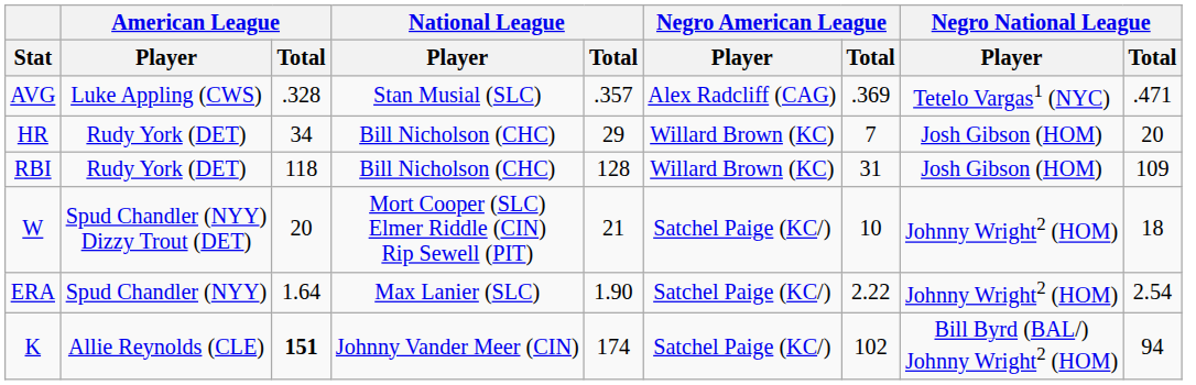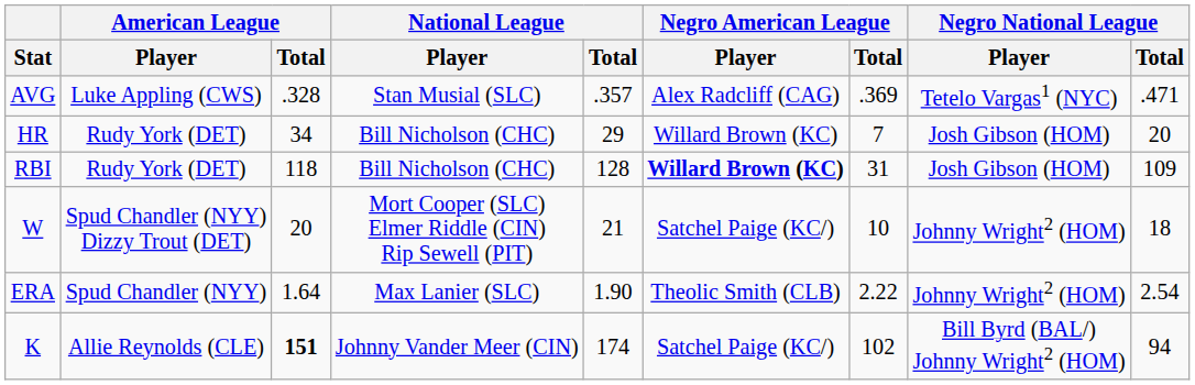 <table class="wikitable" style="text-align:center;">
 <tr>
 <th></th>
 <th colspan="2"><a href='#'>American League</a></th>
 <th colspan="2"><a href='#'>National League</a></th>
 <th colspan="2"><a href='#'>Negro American League</a></th>
 <th colspan="2"><a href='#'>Negro National League</a></th>
 </tr>
 <tr>
 <th>Stat</th>
 <th>Player</th>
 <th>Total</th>
 <th>Player</th>
 <th>Total</th>
 <th>Player</th>
 <th>Total</th>
 <th>Player</th>
 <th>Total</th>
 </tr>
 <tr>
 <td><a href='#'>AVG</a></td>
 <td><a href='#'>Luke Appling</a> (<a href='#'>CWS</a>)</td>
 <td>.328</td>
 <td><a href='#'>Stan Musial</a> (<a href='#'>SLC</a>)</td>
 <td>.357</td>
 <td><a href='#'>Alex Radcliff</a> (<a href='#'>CAG</a>)</td>
 <td>.369</td>
 <td><a href='#'>Tetelo Vargas</a><sup>1</sup> (<a href='#'>NYC</a>)</td>
 <td>.471</td>
 </tr>
 <tr>
 <td><a href='#'>HR</a></td>
 <td><a href='#'>Rudy York</a> (<a href='#'>DET</a>)</td>
 <td>34</td>
 <td><a href='#'>Bill Nicholson</a> (<a href='#'>CHC</a>)</td>
 <td>29</td>
 <td><a href='#'>Willard Brown</a> (<a href='#'>KC</a>)</td>
 <td>7</td>
 <td><a href='#'>Josh Gibson</a> (<a href='#'>HOM</a>)</td>
 <td>20</td>
 </tr>
 <tr>
 <td><a href='#'>RBI</a></td>
 <td><a href='#'>Rudy York</a> (<a href='#'>DET</a>)</td>
 <td>118</td>
 <td><a href='#'>Bill Nicholson</a> (<a href='#'>CHC</a>)</td>
 <td>128</td>
-<td><a href='#'>Willard Brown</a> (<a href='#'>KC</a>)</td>
+<td><strong><a href='#'>Willard Brown</a> (<a href='#'>KC</a>)</strong></td>
 <td>31</td>
 <td><a href='#'>Josh Gibson</a> (<a href='#'>HOM</a>)</td>
 <td>109</td>
 </tr>
 <tr>
 <td><a href='#'>W</a></td>
 <td><a href='#'>Spud Chandler</a> (<a href='#'>NYY</a>)<br><a href='#'>Dizzy Trout</a> (<a href='#'>DET</a>)</td>
 <td>20</td>
 <td><a href='#'>Mort Cooper</a> (<a href='#'>SLC</a>)<br><a href='#'>Elmer Riddle</a> (<a href='#'>CIN</a>)<br><a href='#'>Rip Sewell</a> (<a href='#'>PIT</a>)</td>
 <td>21</td>
 <td><a href='#'>Satchel Paige</a> (<a href='#'>KC</a>/)</td>
 <td>10</td>
 <td><a href='#'>Johnny Wright</a><sup>2</sup> (<a href='#'>HOM</a>)</td>
 <td>18</td>
 </tr>
 <tr>
 <td><a href='#'>ERA</a></td>
 <td><a href='#'>Spud Chandler</a> (<a href='#'>NYY</a>)</td>
 <td>1.64</td>
 <td><a href='#'>Max Lanier</a> (<a href='#'>SLC</a>)</td>
 <td>1.90</td>
-<td><a href='#'>Satchel Paige</a> (<a href='#'>KC</a>/)</td>
+<td><a href='#'>Theolic Smith</a> (<a href='#'>CLB</a>)</td>
 <td>2.22</td>
 <td><a href='#'>Johnny Wright</a><sup>2</sup> (<a href='#'>HOM</a>)</td>
 <td>2.54</td>
 </tr>
 <tr>
 <td><a href='#'>K</a></td>
 <td><a href='#'>Allie Reynolds</a> (<a href='#'>CLE</a>)</td>
 <td><strong>151</strong></td>
 <td><a href='#'>Johnny Vander Meer</a> (<a href='#'>CIN</a>)</td>
 <td>174</td>
 <td><a href='#'>Satchel Paige</a> (<a href='#'>KC</a>/)</td>
 <td>102</td>
 <td><a href='#'>Bill Byrd</a> (<a href='#'>BAL</a>/)<br><a href='#'>Johnny Wright</a><sup>2</sup> (<a href='#'>HOM</a>)</td>
 <td>94</td>
 </tr>
 </table>
